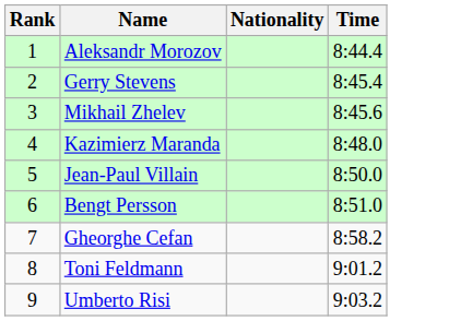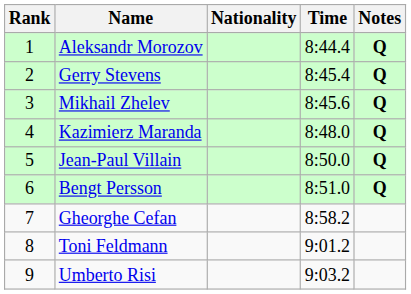 <table class="wikitable sortable" style="text-align:center">
 <tr>
 <th>Rank</th>
 <th>Name</th>
 <th>Nationality</th>
 <th>Time</th>
+<th>Notes</th>
 </tr>
 <tr bgcolor=ccffcc>
 <td>1</td>
 <td align=left><a href='#'>Aleksandr Morozov</a></td>
 <td align=left></td>
 <td>8:44.4</td>
+<td><strong>Q</strong></td>
 </tr>
 <tr bgcolor=ccffcc>
 <td>2</td>
 <td align=left><a href='#'>Gerry Stevens</a></td>
 <td align=left></td>
 <td>8:45.4</td>
+<td><strong>Q</strong></td>
 </tr>
 <tr bgcolor=ccffcc>
 <td>3</td>
 <td align=left><a href='#'>Mikhail Zhelev</a></td>
 <td align=left></td>
 <td>8:45.6</td>
+<td><strong>Q</strong></td>
 </tr>
 <tr bgcolor=ccffcc>
 <td>4</td>
 <td align=left><a href='#'>Kazimierz Maranda</a></td>
 <td align=left></td>
 <td>8:48.0</td>
+<td><strong>Q</strong></td>
 </tr>
 <tr bgcolor=ccffcc>
 <td>5</td>
 <td align=left><a href='#'>Jean-Paul Villain</a></td>
 <td align=left></td>
 <td>8:50.0</td>
+<td><strong>Q</strong></td>
 </tr>
 <tr bgcolor=ccffcc>
 <td>6</td>
 <td align=left><a href='#'>Bengt Persson</a></td>
 <td align=left></td>
 <td>8:51.0</td>
+<td><strong>Q</strong></td>
 </tr>
 <tr>
 <td>7</td>
 <td align=left><a href='#'>Gheorghe Cefan</a></td>
 <td align=left></td>
 <td>8:58.2</td>
+<td></td>
 </tr>
 <tr>
 <td>8</td>
 <td align=left><a href='#'>Toni Feldmann</a></td>
 <td align=left></td>
 <td>9:01.2</td>
+<td></td>
 </tr>
 <tr>
 <td>9</td>
 <td align=left><a href='#'>Umberto Risi</a></td>
 <td align=left></td>
 <td>9:03.2</td>
+<td></td>
 </tr>
 </table>
